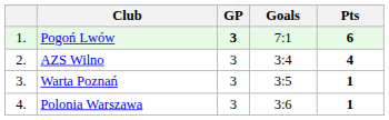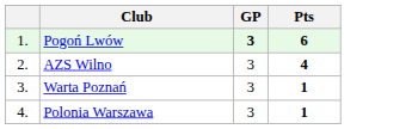 <table class="wikitable">
 <tr>
 <th width="30"></th>
 <th width="200">Club</th>
 <th width="30">GP</th>
-<th width="70">Goals</th>
 <th width="70">Pts</th>
 </tr>
 <tr bgcolor="#e6fae6" align="center">
 <td>1.</td>
 <td align="left"><a href='#'>Pogoń Lwów</a></td>
 <td><strong>3</strong></td>
-<td>7:1</td>
 <td><strong>6</strong></td>
 </tr>
 <tr bgcolor="#FFFFFF" align="center">
 <td>2.</td>
 <td align="left"><a href='#'>AZS Wilno</a></td>
 <td>3</td>
-<td>3:4</td>
 <td><strong>4</strong></td>
 </tr>
 <tr bgcolor="#FFFFFF" align="center">
 <td>3.</td>
 <td align="left"><a href='#'>Warta Poznań</a></td>
 <td>3</td>
-<td>3:5</td>
 <td><strong>1</strong></td>
 </tr>
 <tr bgcolor="#FFFFFF" align="center">
 <td>4.</td>
 <td align="left"><a href='#'>Polonia Warszawa</a></td>
 <td>3</td>
-<td>3:6</td>
 <td><strong>1</strong></td>
 </tr>
 </table>
